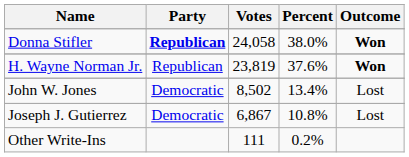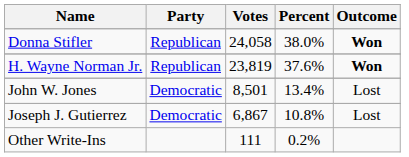 <table class=wikitable style="text-align:center">
 <tr>
 <th>Name</th>
 <th>Party</th>
 <th>Votes</th>
 <th>Percent</th>
 <th>Outcome</th>
 </tr>
 <tr>
 </tr>
 <tr>
 <td align=left><a href='#'>Donna Stifler</a></td>
-<td><strong><a href='#'>Republican</a></strong></td>
+<td><a href='#'>Republican</a></td>
 <td>24,058</td>
 <td>38.0%</td>
 <td><strong>Won</strong></td>
 </tr>
 <tr>
 </tr>
 <tr>
 <td align=left><a href='#'>H. Wayne Norman Jr.</a></td>
 <td><a href='#'>Republican</a></td>
 <td>23,819</td>
 <td>37.6%</td>
 <td><strong>Won</strong></td>
 </tr>
 <tr>
 </tr>
 <tr>
 <td align=left>John W. Jones</td>
 <td><a href='#'>Democratic</a></td>
-<td>8,502</td>
+<td>8,501</td>
 <td>13.4%</td>
 <td>Lost</td>
 </tr>
 <tr>
 </tr>
 <tr>
 <td align=left>Joseph J. Gutierrez</td>
 <td><a href='#'>Democratic</a></td>
 <td>6,867</td>
 <td>10.8%</td>
 <td>Lost</td>
 </tr>
 <tr>
 <td align=left>Other Write-Ins</td>
 <td></td>
 <td>111</td>
 <td>0.2%</td>
 <td></td>
 </tr>
 </table>
